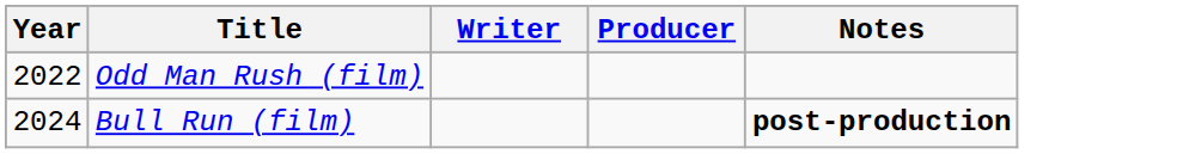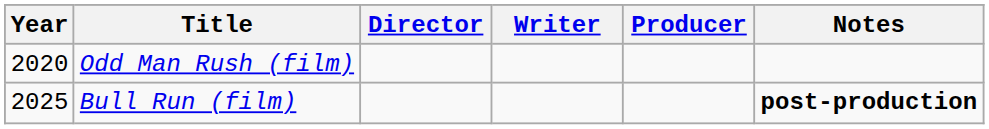 <table class="wikitable">
 <tr>
 <th>Year</th>
 <th>Title</th>
+<th style="width:65px;"><a href='#'>Director</a></th>
 <th style="width:65px;"><a href='#'>Writer</a></th>
 <th style="width:65px;"><a href='#'>Producer</a></th>
 <th>Notes</th>
 </tr>
 <tr>
-<td>2022</td>
+<td>2020</td>
 <td><em><a href='#'>Odd Man Rush (film)</a></em></td>
+<td></td>
 <td></td>
 <td></td>
 <td></td>
 </tr>
 <tr>
-<td>2024</td>
+<td>2025</td>
 <td><em><a href='#'>Bull Run (film)</a></em></td>
+<td></td>
 <td></td>
 <td></td>
 <td><strong>post-production<br></strong></td>
 </tr>
 </table>
